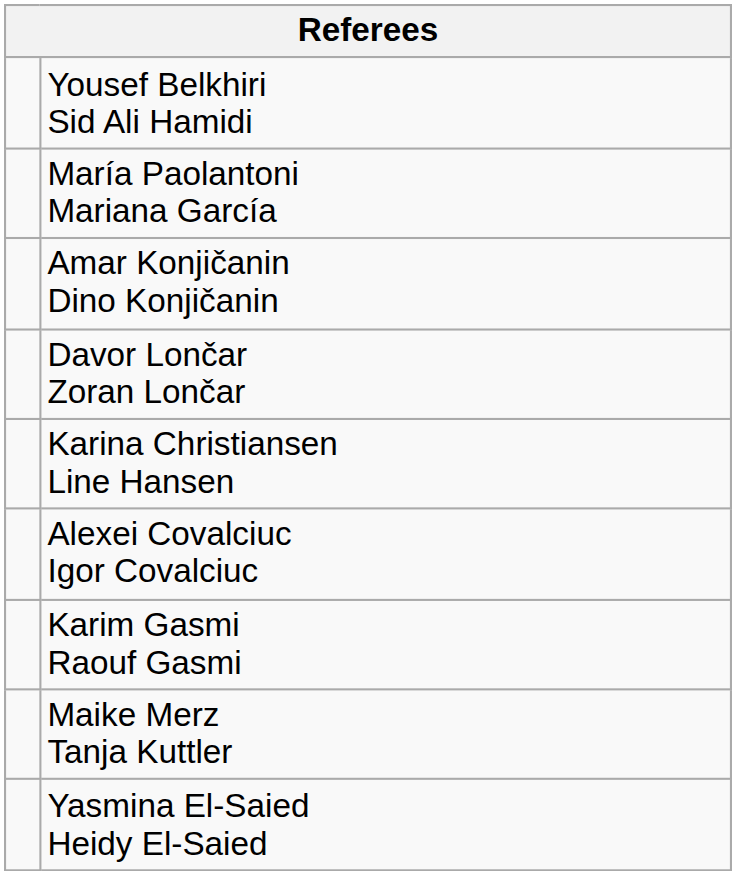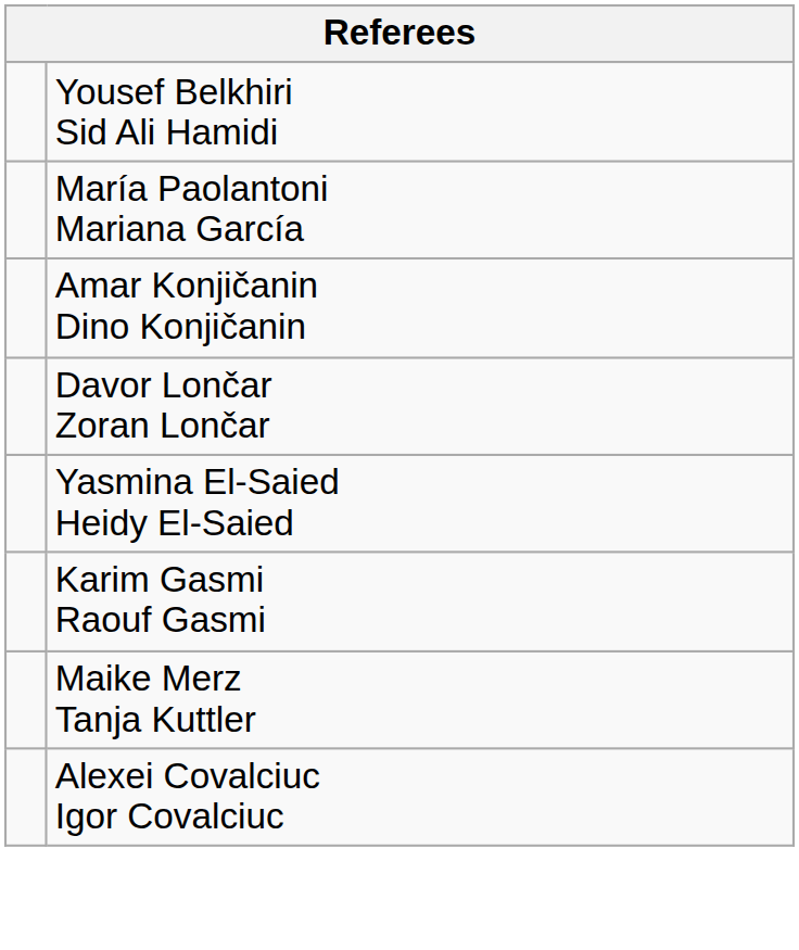 <table class="wikitable" style="width: 350px;">
 <tr>
 <th colspan="2">Referees</th>
 </tr>
 <tr>
 <td></td>
 <td>Yousef Belkhiri<br>Sid Ali Hamidi</td>
 </tr>
 <tr>
 <td></td>
 <td>María Paolantoni<br>Mariana García</td>
 </tr>
 <tr>
 <td></td>
 <td>Amar Konjičanin<br>Dino Konjičanin</td>
 </tr>
 <tr>
 <td></td>
 <td>Davor Lončar<br>Zoran Lončar</td>
 </tr>
 <tr>
 <td></td>
-<td>Karina Christiansen<br>Line Hansen</td>
-</tr>
-<tr>
-<td></td>
-<td>Alexei Covalciuc<br>Igor Covalciuc</td>
+<td>Yasmina El-Saied<br>Heidy El-Saied</td>
 </tr>
 <tr>
 <td></td>
 <td>Karim Gasmi<br>Raouf Gasmi</td>
 </tr>
 <tr>
 <td></td>
 <td>Maike Merz<br>Tanja Kuttler</td>
 </tr>
 <tr>
 <td></td>
-<td>Yasmina El-Saied<br>Heidy El-Saied</td>
+<td>Alexei Covalciuc<br>Igor Covalciuc</td>
 </tr>
 </table>
